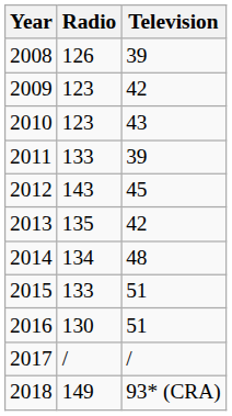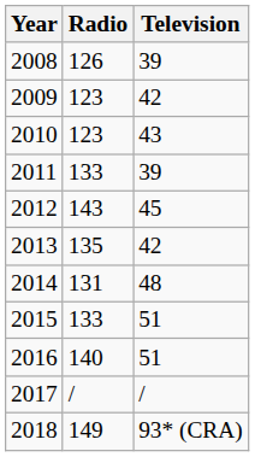 <table class="wikitable sortable">
 <tr>
 <th>Year</th>
 <th>Radio</th>
 <th>Television</th>
 </tr>
 <tr>
 <td>2008</td>
 <td>126</td>
 <td>39</td>
 </tr>
 <tr>
 <td>2009</td>
 <td>123</td>
 <td>42</td>
 </tr>
 <tr>
 <td>2010</td>
 <td>123</td>
 <td>43</td>
 </tr>
 <tr>
 <td>2011</td>
 <td>133</td>
 <td>39</td>
 </tr>
 <tr>
 <td>2012</td>
 <td>143</td>
 <td>45</td>
 </tr>
 <tr>
 <td>2013</td>
 <td>135</td>
 <td>42</td>
 </tr>
 <tr>
 <td>2014</td>
-<td>134</td>
+<td>131</td>
 <td>48</td>
 </tr>
 <tr>
 <td>2015</td>
 <td>133</td>
 <td>51</td>
 </tr>
 <tr>
 <td>2016</td>
-<td>130</td>
+<td>140</td>
 <td>51</td>
 </tr>
 <tr>
 <td>2017</td>
 <td>/</td>
 <td>/</td>
 </tr>
 <tr>
 <td>2018</td>
 <td>149</td>
 <td>93* (CRA)</td>
 </tr>
 </table>
